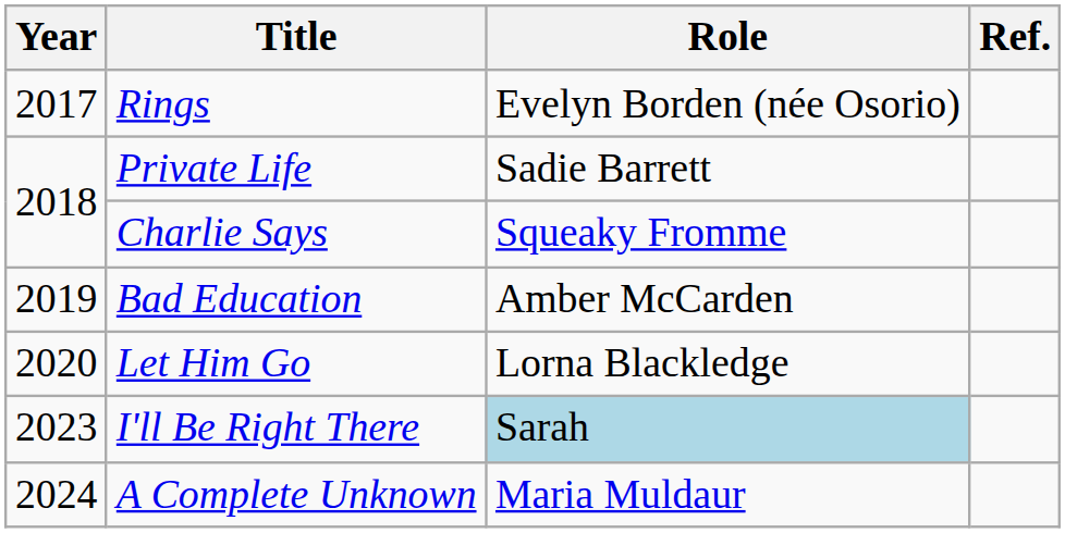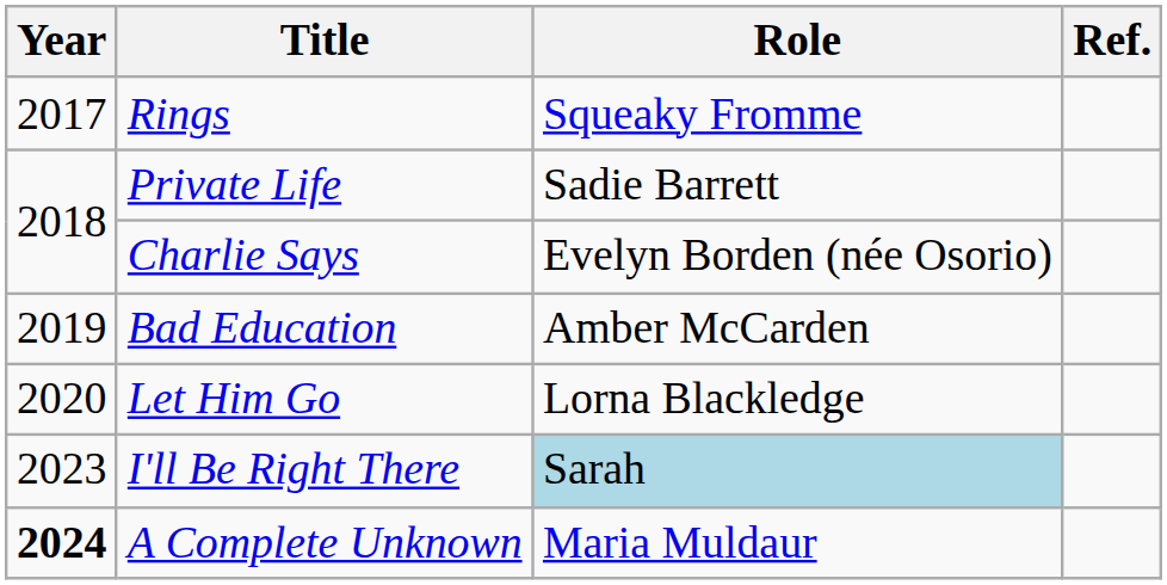 <table class="wikitable sortable">
 <tr>
 <th>Year</th>
 <th>Title</th>
 <th>Role</th>
 <th class="unsortable">Ref.</th>
 </tr>
 <tr>
 <td>2017</td>
 <td><em><a href='#'>Rings</a></em></td>
-<td>Evelyn Borden (née Osorio)</td>
+<td><a href='#'>Squeaky Fromme</a></td>
 <td></td>
 </tr>
 <tr>
 <td rowspan="2">2018</td>
 <td><em><a href='#'>Private Life</a></em></td>
 <td>Sadie Barrett</td>
 <td></td>
 </tr>
 <tr>
 <td><em><a href='#'>Charlie Says</a></em></td>
-<td><a href='#'>Squeaky Fromme</a></td>
+<td>Evelyn Borden (née Osorio)</td>
 <td></td>
 </tr>
 <tr>
 <td>2019</td>
 <td><em><a href='#'>Bad Education</a></em></td>
 <td>Amber McCarden</td>
 <td></td>
 </tr>
 <tr>
 <td>2020</td>
 <td><em><a href='#'>Let Him Go</a></em></td>
 <td>Lorna Blackledge</td>
 <td></td>
 </tr>
 <tr>
 <td>2023</td>
 <td><em><a href='#'>I'll Be Right There</a></em></td>
 <td style="background: lightblue;">Sarah</td>
 <td></td>
 </tr>
 <tr>
-<td>2024</td>
+<td><strong>2024</strong></td>
 <td><em><a href='#'>A Complete Unknown</a></em></td>
 <td><a href='#'>Maria Muldaur</a></td>
 <td></td>
 </tr>
 </table>
